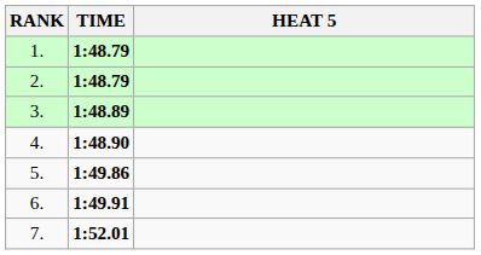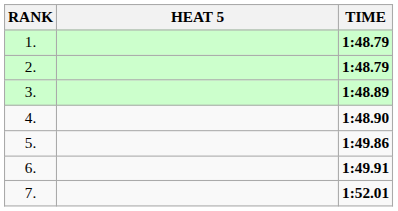 <table class="wikitable" style="border-collapse: collapse; font-size: 90%;">
 <tr>
 <th>RANK</th>
+<th align="left" style="width: 18em">HEAT 5</th>
 <th>TIME</th>
-<th align="left" style="width: 18em">HEAT 5</th>
 </tr>
 <tr style="background:#ccffcc;">
 <td align="center">1.</td>
+<td></td>
 <td align="center"><strong>1:48.79</strong></td>
-<td></td>
 </tr>
 <tr style="background:#ccffcc;">
 <td align="center">2.</td>
+<td></td>
 <td align="center"><strong>1:48.79</strong></td>
-<td></td>
 </tr>
 <tr style="background:#ccffcc;">
 <td align="center">3.</td>
+<td></td>
 <td align="center"><strong>1:48.89</strong></td>
-<td></td>
 </tr>
 <tr>
 <td align="center">4.</td>
+<td></td>
 <td align="center"><strong>1:48.90</strong></td>
-<td></td>
 </tr>
 <tr>
 <td align="center">5.</td>
+<td></td>
 <td align="center"><strong>1:49.86</strong></td>
-<td></td>
 </tr>
 <tr>
 <td align="center">6.</td>
+<td></td>
 <td align="center"><strong>1:49.91</strong></td>
-<td></td>
 </tr>
 <tr>
 <td align="center">7.</td>
+<td></td>
 <td align="center"><strong>1:52.01</strong></td>
-<td></td>
 </tr>
 </table>
